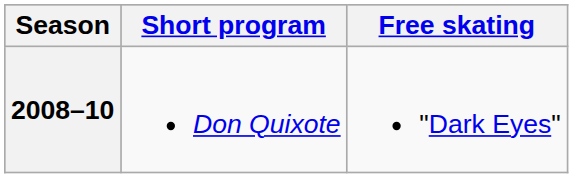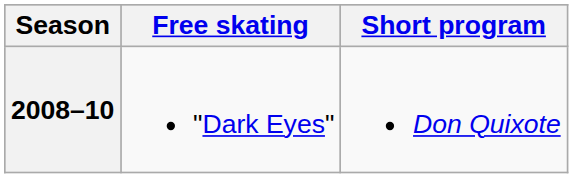 <table class=wikitable style=text-align:center>
 <tr>
 <th>Season</th>
+<th><a href='#'>Free skating</a></th>
 <th><a href='#'>Short program</a></th>
-<th><a href='#'>Free skating</a></th>
 </tr>
 <tr>
 <th>2008–10 <br> </th>
+<td><br><ul><li>"<a href='#'>Dark Eyes</a>" <br></li></ul></td>
 <td><br><ul><li><em><a href='#'>Don Quixote</a></em> <br></li></ul></td>
-<td><br><ul><li>"<a href='#'>Dark Eyes</a>" <br></li></ul></td>
 </tr>
 </table>
